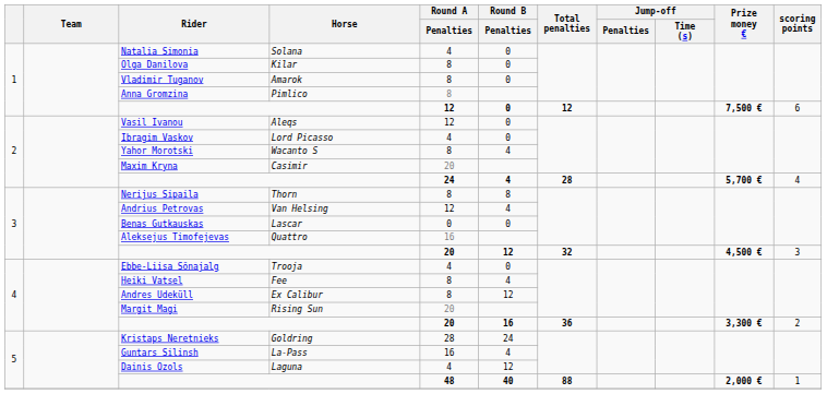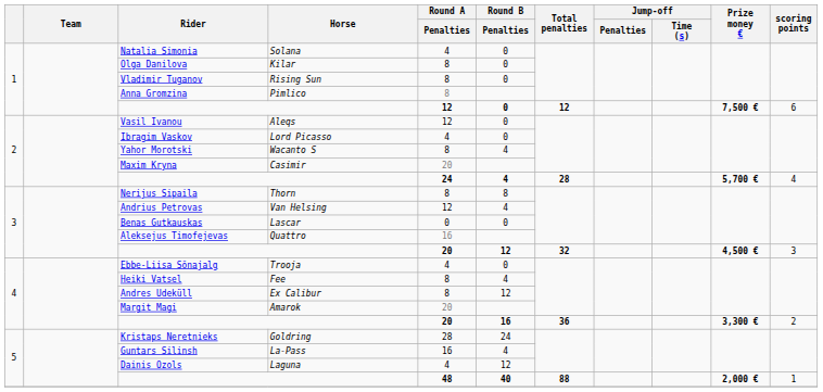 <table class="wikitable" style="font-size: 90%">
 <tr>
 <th rowspan=2 width=20></th>
 <th rowspan=2 width=125>Team</th>
 <th rowspan=2 width=200>Rider</th>
 <th rowspan=2 width=200>Horse</th>
 <th>Round A</th>
 <th>Round B</th>
 <th rowspan=2 width=75>Total penalties</th>
 <th colspan=2>Jump-off</th>
 <th rowspan=2 width=75>Prize<br>money<br><a href='#'>€</a></th>
 <th rowspan=2 width=60>scoring<br>points</th>
 </tr>
 <tr>
 <th width=75>Penalties</th>
 <th width=75>Penalties</th>
 <th width=75>Penalties</th>
 <th width=75>Time<br>(<a href='#'>s</a>)</th>
 </tr>
 <tr>
 <td rowspan=5 align=center>1</td>
 <td rowspan=5></td>
 <td><a href='#'>Natalia Simonia</a></td>
 <td><em>Solana</em></td>
 <td align=center>4</td>
 <td align=center>0</td>
 <td rowspan=4></td>
 <td rowspan=4></td>
 <td rowspan=4></td>
 <td rowspan=4></td>
 <td rowspan=4></td>
 </tr>
 <tr>
 <td><a href='#'>Olga Danilova</a></td>
 <td><em>Kilar</em></td>
 <td align=center>8</td>
 <td align=center>0</td>
 </tr>
 <tr>
 <td><a href='#'>Vladimir Tuganov</a></td>
-<td><em>Amarok</em></td>
+<td><em>Rising Sun</em></td>
 <td align=center>8</td>
 <td align=center>0</td>
 </tr>
 <tr>
 <td><a href='#'>Anna Gromzina</a></td>
 <td><em>Pimlico</em></td>
 <td align=center style=color:gray>8</td>
 <td align=center></td>
 </tr>
 <tr>
 <td colspan=2></td>
 <td align=center><strong>12</strong></td>
 <td align=center><strong>0</strong></td>
 <td align=center><strong>12</strong></td>
 <td></td>
 <td></td>
 <td align=center><strong>7,500 €</strong></td>
 <td align=center>6</td>
 </tr>
 <tr>
 <td rowspan=5 align=center>2</td>
 <td rowspan=5></td>
 <td><a href='#'>Vasil Ivanou</a></td>
 <td><em>Aleqs</em></td>
 <td align=center>12</td>
 <td align=center>0</td>
 <td rowspan=4></td>
 <td rowspan=4></td>
 <td rowspan=4></td>
 <td rowspan=4></td>
 </tr>
 <tr>
 <td><a href='#'>Ibragim Vaskov</a></td>
 <td><em>Lord Picasso</em></td>
 <td align=center>4</td>
 <td align=center>0</td>
 </tr>
 <tr>
 <td><a href='#'>Yahor Morotski</a></td>
 <td><em>Wacanto S</em></td>
 <td align=center>8</td>
 <td align=center>4</td>
 </tr>
 <tr>
 <td><a href='#'>Maxim Kryna</a></td>
 <td><em>Casimir</em></td>
 <td align=center style=color:gray>20</td>
 <td align=center></td>
 </tr>
 <tr>
 <td colspan=2></td>
 <td align=center><strong>24</strong></td>
 <td align=center><strong>4</strong></td>
 <td align=center><strong>28</strong></td>
 <td></td>
 <td></td>
 <td align=center><strong>5,700 €</strong></td>
 <td align=center>4</td>
 </tr>
 <tr>
 <td rowspan=5 align=center>3</td>
 <td rowspan=5></td>
 <td><a href='#'>Nerijus Sipaila</a></td>
 <td><em>Thorn</em></td>
 <td align=center>8</td>
 <td align=center>8</td>
 <td rowspan=4></td>
 <td rowspan=4></td>
 <td rowspan=4></td>
 <td rowspan=4></td>
 </tr>
 <tr>
 <td><a href='#'>Andrius Petrovas</a></td>
 <td><em>Van Helsing</em></td>
 <td align=center>12</td>
 <td align=center>4</td>
 </tr>
 <tr>
 <td><a href='#'>Benas Gutkauskas</a></td>
 <td><em>Lascar</em></td>
 <td align=center>0</td>
 <td align=center>0</td>
 </tr>
 <tr>
 <td><a href='#'>Aleksejus Timofejevas</a></td>
 <td><em>Quattro</em></td>
 <td align=center style=color:gray>16</td>
 <td align=center></td>
 </tr>
 <tr>
 <td colspan=2></td>
 <td align=center><strong>20</strong></td>
 <td align=center><strong>12</strong></td>
 <td align=center><strong>32</strong></td>
 <td></td>
 <td></td>
 <td align=center><strong>4,500 €</strong></td>
 <td align=center>3</td>
 </tr>
 <tr>
 <td rowspan=5 align=center>4</td>
 <td rowspan=5></td>
 <td><a href='#'>Ebbe-Liisa Sõnajalg</a></td>
 <td><em>Trooja</em></td>
 <td align=center>4</td>
 <td align=center>0</td>
 <td rowspan=4></td>
 <td rowspan=4></td>
 <td rowspan=4></td>
 <td rowspan=4></td>
 </tr>
 <tr>
 <td><a href='#'>Heiki Vatsel</a></td>
 <td><em>Fee</em></td>
 <td align=center>8</td>
 <td align=center>4</td>
 </tr>
 <tr>
 <td><a href='#'>Andres Udeküll</a></td>
 <td><em>Ex Calibur</em></td>
 <td align=center>8</td>
 <td align=center>12</td>
 </tr>
 <tr>
 <td><a href='#'>Margit Magi</a></td>
-<td><em>Rising Sun</em></td>
+<td><em>Amarok</em></td>
 <td align=center style=color:gray>20</td>
 <td align=center></td>
 </tr>
 <tr>
 <td colspan=2></td>
 <td align=center><strong>20</strong></td>
 <td align=center><strong>16</strong></td>
 <td align=center><strong>36</strong></td>
 <td></td>
 <td></td>
 <td align=center><strong>3,300 €</strong></td>
 <td align=center>2</td>
 </tr>
 <tr>
 <td rowspan=4 align=center>5</td>
 <td rowspan=4></td>
 <td><a href='#'>Kristaps Neretnieks</a></td>
 <td><em>Goldring</em></td>
 <td align=center>28</td>
 <td align=center>24</td>
 <td rowspan=3></td>
 <td rowspan=3></td>
 <td rowspan=3></td>
 <td rowspan=3></td>
 </tr>
 <tr>
 <td><a href='#'>Guntars Silinsh</a></td>
 <td><em>La-Pass</em></td>
 <td align=center>16</td>
 <td align=center>4</td>
 </tr>
 <tr>
 <td><a href='#'>Dainis Ozols</a></td>
 <td><em>Laguna</em></td>
 <td align=center>4</td>
 <td align=center>12</td>
 </tr>
 <tr>
 <td colspan=2></td>
 <td align=center><strong>48</strong></td>
 <td align=center><strong>40</strong></td>
 <td align=center><strong>88</strong></td>
 <td></td>
 <td></td>
 <td align=center><strong>2,000 €</strong></td>
 <td align=center>1</td>
 </tr>
 <tr>
 </tr>
 </table>
